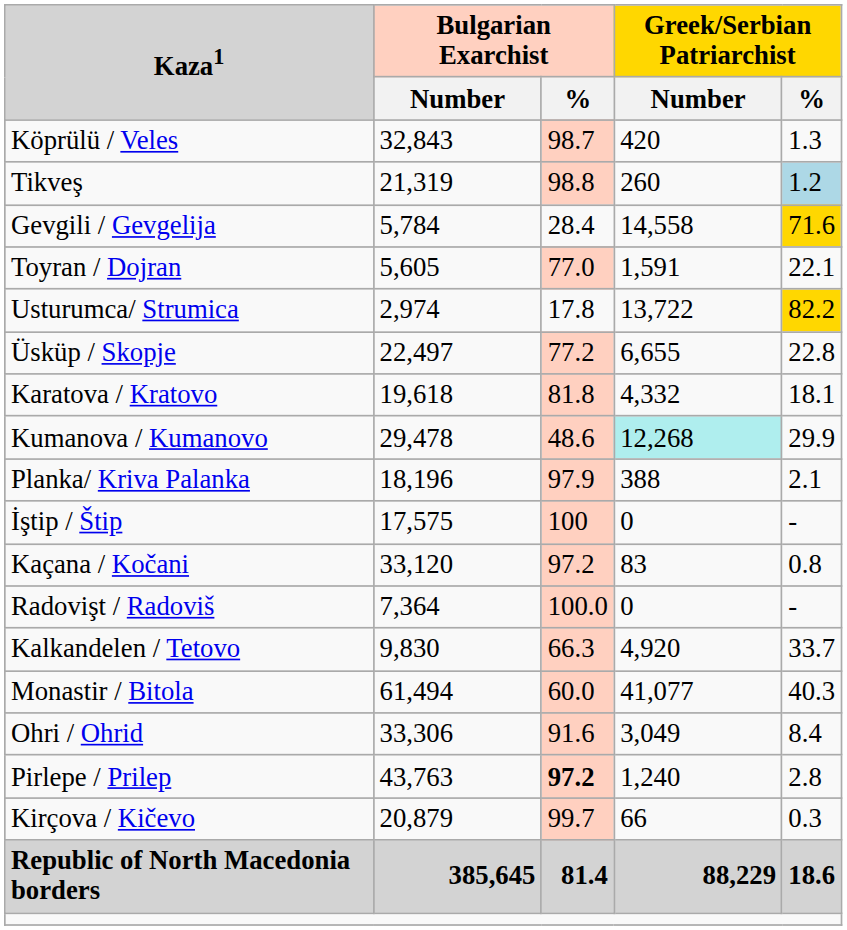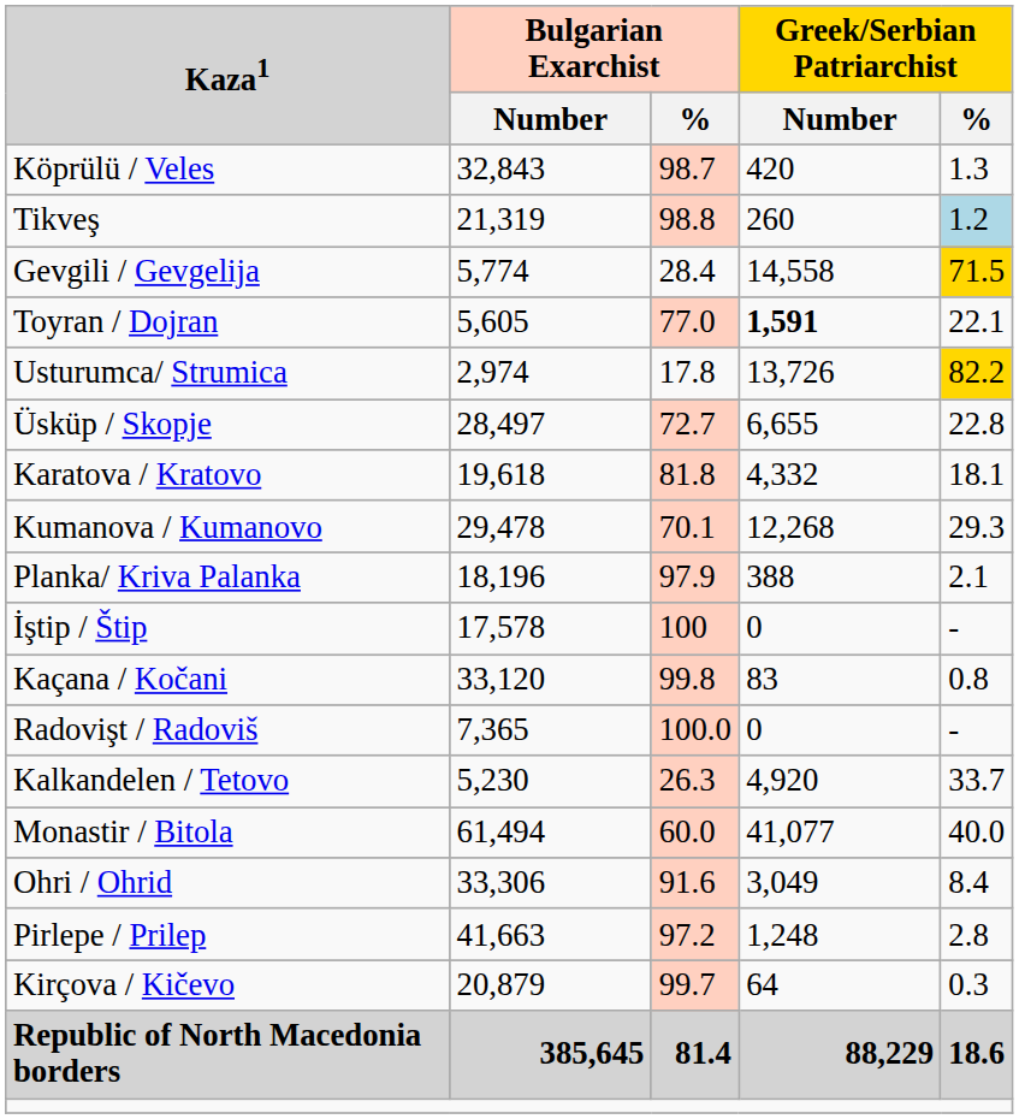 <table class="wikitable sortable defaultright col1left"">
 <tr>
 <th rowspan="2" style="width:160pt;background:#D3D3D3">Kaza<sup><strong>1</strong></sup></th>
 <th style="text-align:center;  background:#FFD0C0;" colspan="2">Bulgarian<br>Exarchist</th>
 <th style="text-align:center; background:#FFD700;" colspan="2">Greek/Serbian Patriarchist</th>
 </tr>
 <tr>
 <th style="width:70pt;">Number</th>
 <th style="width:8pt;">%</th>
 <th style="width:70pt;">Number</th>
 <th style="width:8pt;">%</th>
 </tr>
 <tr>
 <td>Köprülü / <a href='#'>Veles</a></td>
 <td>32,843</td>
 <td style="background:#FFD0C0;">98.7</td>
 <td>420</td>
 <td>1.3</td>
 </tr>
 <tr>
 <td>Tikveş</td>
 <td>21,319</td>
 <td style="background:#FFD0C0;">98.8</td>
 <td>260</td>
 <td style="background: lightblue;">1.2</td>
 </tr>
 <tr>
 <td>Gevgili / <a href='#'>Gevgelija</a></td>
-<td>5,784</td>
+<td>5,774</td>
 <td>28.4</td>
 <td>14,558</td>
-<td style="background:#FFD700;">71.6</td>
+<td style="background:#FFD700;">71.5</td>
 </tr>
 <tr>
 <td>Toyran / <a href='#'>Dojran</a></td>
 <td>5,605</td>
 <td style="background:#FFD0C0;">77.0</td>
-<td>1,591</td>
+<td><strong>1,591</strong></td>
 <td>22.1</td>
 </tr>
 <tr>
 <td>Usturumca/ <a href='#'>Strumica</a></td>
 <td>2,974</td>
 <td>17.8</td>
-<td>13,722</td>
+<td>13,726</td>
 <td style="background:#FFD700;">82.2</td>
 </tr>
 <tr>
 <td>Üsküp / <a href='#'>Skopje</a></td>
-<td>22,497</td>
-<td style="background:#FFD0C0;">77.2</td>
+<td>28,497</td>
+<td style="background:#FFD0C0;">72.7</td>
 <td>6,655</td>
 <td>22.8</td>
 </tr>
 <tr>
 <td>Karatova / <a href='#'>Kratovo</a></td>
 <td>19,618</td>
 <td style="background:#FFD0C0;">81.8</td>
 <td>4,332</td>
 <td>18.1</td>
 </tr>
 <tr>
 <td>Kumanova / <a href='#'>Kumanovo</a></td>
 <td>29,478</td>
-<td style="background:#FFD0C0;">48.6</td>
-<td style="background: paleturquoise;">12,268</td>
-<td>29.9</td>
+<td style="background:#FFD0C0;">70.1</td>
+<td>12,268</td>
+<td>29.3</td>
 </tr>
 <tr>
 <td>Planka/ <a href='#'>Kriva Palanka</a></td>
 <td>18,196</td>
 <td style="background:#FFD0C0;">97.9</td>
 <td>388</td>
 <td>2.1</td>
 </tr>
 <tr>
 <td>İştip / <a href='#'>Štip</a></td>
-<td>17,575</td>
+<td>17,578</td>
 <td style="background:#FFD0C0;">100</td>
 <td>0</td>
 <td>-</td>
 </tr>
 <tr>
 <td>Kaçana / <a href='#'>Kočani</a></td>
 <td>33,120</td>
-<td style="background:#FFD0C0;">97.2</td>
+<td style="background:#FFD0C0;">99.8</td>
 <td>83</td>
 <td>0.8</td>
 </tr>
 <tr>
 <td>Radovişt / <a href='#'>Radoviš</a></td>
-<td>7,364</td>
+<td>7,365</td>
 <td style="background:#FFD0C0;">100.0</td>
 <td>0</td>
 <td>-</td>
 </tr>
 <tr>
 <td>Kalkandelen / <a href='#'>Tetovo</a></td>
-<td>9,830</td>
-<td style="background:#FFD0C0;">66.3</td>
+<td>5,230</td>
+<td style="background:#FFD0C0;">26.3</td>
 <td>4,920</td>
 <td>33.7</td>
 </tr>
 <tr>
 <td>Monastir / <a href='#'>Bitola</a></td>
 <td>61,494</td>
 <td style="background:#FFD0C0;">60.0</td>
 <td>41,077</td>
-<td>40.3</td>
+<td>40.0</td>
 </tr>
 <tr>
 <td>Ohri / <a href='#'>Ohrid</a></td>
 <td>33,306</td>
 <td style="background:#FFD0C0;">91.6</td>
 <td>3,049</td>
 <td>8.4</td>
 </tr>
 <tr>
 <td>Pirlepe / <a href='#'>Prilep</a></td>
-<td>43,763</td>
-<td style="background:#FFD0C0;"><strong>97.2</strong></td>
-<td>1,240</td>
+<td>41,663</td>
+<td style="background:#FFD0C0;">97.2</td>
+<td>1,248</td>
 <td>2.8</td>
 </tr>
 <tr>
 <td>Kirçova / <a href='#'>Kičevo</a></td>
 <td>20,879</td>
 <td style="background:#FFD0C0;">99.7</td>
-<td>66</td>
+<td>64</td>
 <td>0.3</td>
 </tr>
 <tr>
 <th style="text-align:left;background:#D3D3D3;">Republic of North Macedonia borders</th>
 <th style="text-align:right;background:#D3D3D3;">385,645</th>
 <th style="text-align:right;background:#D3D3D3;">81.4</th>
 <th style="text-align:right;background:#D3D3D3;">88,229</th>
 <th style="text-align:right;background:#D3D3D3;">18.6</th>
 </tr>
 <tr>
 <td colspan="17"></td>
 </tr>
 </table>
